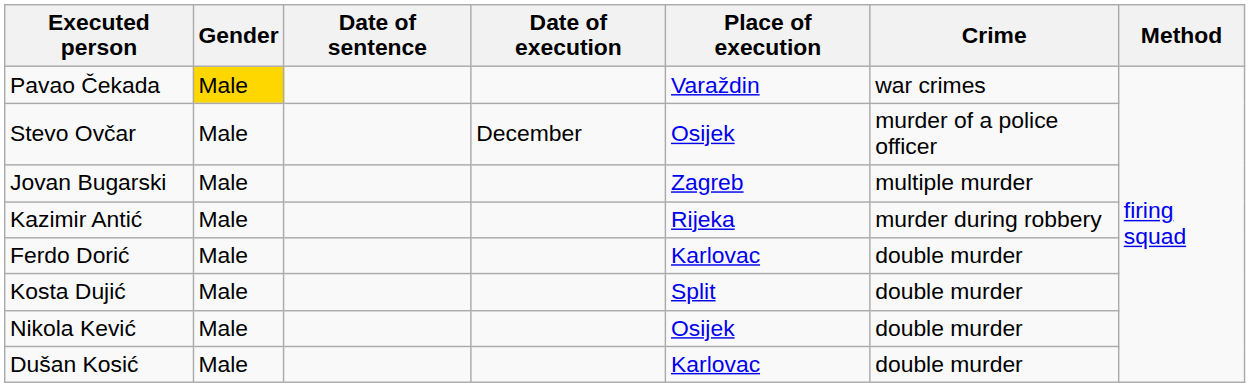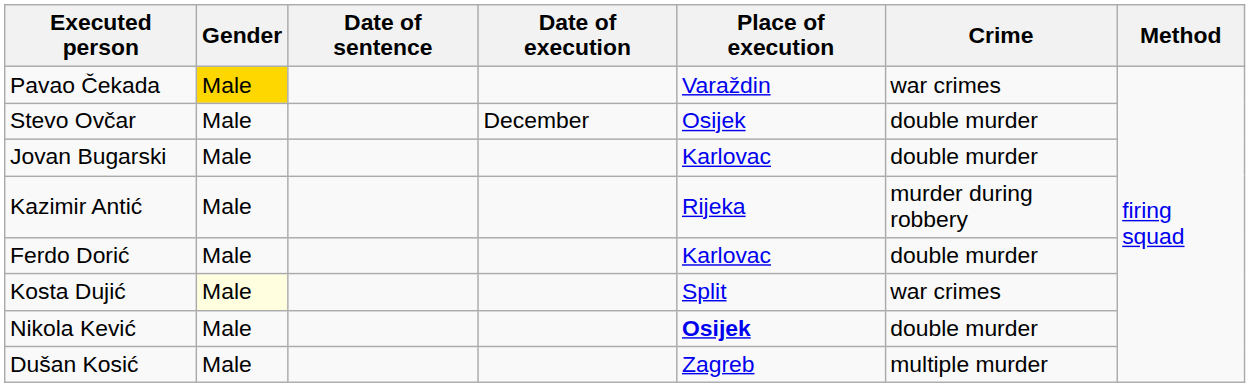 <table class="wikitable">
 <tr>
 <th>Executed person</th>
 <th>Gender</th>
 <th>Date of sentence</th>
 <th>Date of execution</th>
 <th>Place of execution</th>
 <th>Crime</th>
 <th>Method</th>
 </tr>
 <tr>
 <td>Pavao Čekada</td>
 <td style="background: gold;">Male</td>
 <td></td>
 <td></td>
 <td><a href='#'>Varaždin</a></td>
 <td>war crimes</td>
 <td rowspan=8><a href='#'>firing squad</a></td>
 </tr>
 <tr>
 <td>Stevo Ovčar</td>
 <td>Male</td>
 <td></td>
 <td>December </td>
 <td><a href='#'>Osijek</a></td>
-<td>murder of a police officer</td>
+<td>double murder</td>
 </tr>
 <tr>
 <td>Jovan Bugarski</td>
 <td>Male</td>
 <td></td>
 <td></td>
-<td><a href='#'>Zagreb</a></td>
-<td>multiple murder</td>
+<td><a href='#'>Karlovac</a></td>
+<td>double murder</td>
 </tr>
 <tr>
 <td>Kazimir Antić</td>
 <td>Male</td>
 <td></td>
 <td></td>
 <td><a href='#'>Rijeka</a></td>
 <td>murder during robbery</td>
 </tr>
 <tr>
 <td>Ferdo Dorić</td>
 <td>Male</td>
 <td></td>
 <td></td>
 <td><a href='#'>Karlovac</a></td>
 <td>double murder</td>
 </tr>
 <tr>
 <td>Kosta Dujić</td>
-<td>Male</td>
+<td style="background: lightyellow;">Male</td>
 <td></td>
 <td></td>
 <td><a href='#'>Split</a></td>
-<td>double murder</td>
+<td>war crimes</td>
 </tr>
 <tr>
 <td>Nikola Kević</td>
 <td>Male</td>
 <td></td>
 <td></td>
-<td><a href='#'>Osijek</a></td>
+<td><strong><a href='#'>Osijek</a></strong></td>
 <td>double murder</td>
 </tr>
 <tr>
 <td>Dušan Kosić</td>
 <td>Male</td>
 <td></td>
 <td></td>
-<td><a href='#'>Karlovac</a></td>
-<td>double murder</td>
+<td><a href='#'>Zagreb</a></td>
+<td>multiple murder</td>
 </tr>
 </table>
